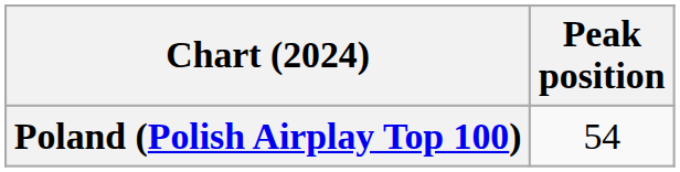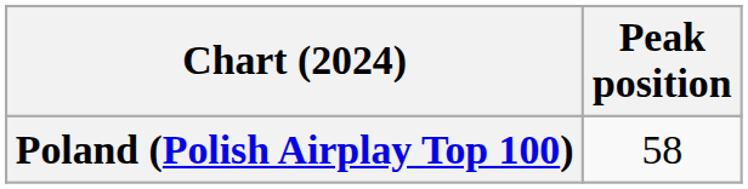 <table class="wikitable plainrowheaders" style="text-align:center">
 <tr>
 <th>Chart (2024)</th>
 <th>Peak<br>position</th>
 </tr>
 <tr>
 <th scope="row">Poland (<a href='#'>Polish Airplay Top 100</a>)</th>
-<td>54</td>
+<td>58</td>
 </tr>
 </table>
